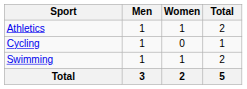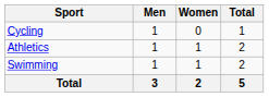 <table class="wikitable sortable" style="text-align:center;">
 <tr>
 <th width=180>Sport</th>
 <th width=55>Men</th>
 <th width=55>Women</th>
 <th width=55>Total</th>
 </tr>
 <tr>
+<td align=left><a href='#'>Cycling</a></td>
+<td>1</td>
+<td>0</td>
+<td>1</td>
+</tr>
+<tr>
 <td align=left><a href='#'>Athletics</a></td>
 <td>1</td>
 <td>1</td>
 <td>2</td>
-</tr>
-<tr>
-<td align=left><a href='#'>Cycling</a></td>
-<td>1</td>
-<td>0</td>
-<td>1</td>
 </tr>
 <tr>
 <td align=left><a href='#'>Swimming</a></td>
 <td>1</td>
 <td>1</td>
 <td>2</td>
 </tr>
 <tr>
 <th>Total</th>
 <th>3</th>
 <th>2</th>
 <th>5</th>
 </tr>
 </table>
